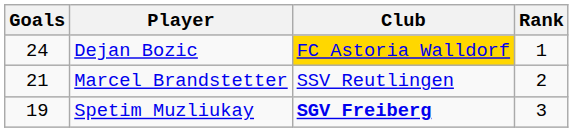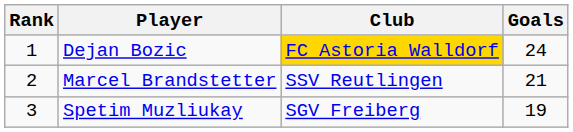 <table class="wikitable" style="text-align:center">
 <tr>
-<th>Goals</th>
+<th>Rank</th>
 <th>Player</th>
 <th>Club</th>
-<th>Rank</th>
+<th>Goals</th>
 </tr>
 <tr>
-<td>24</td>
+<td>1</td>
 <td align="left"> <a href='#'>Dejan Bozic</a></td>
 <td align="left" style="background: gold;"><a href='#'>FC Astoria Walldorf</a></td>
-<td>1</td>
+<td>24</td>
 </tr>
 <tr>
-<td>21</td>
+<td>2</td>
 <td align="left"> <a href='#'>Marcel Brandstetter</a></td>
 <td align="left"><a href='#'>SSV Reutlingen</a></td>
-<td>2</td>
+<td>21</td>
 </tr>
 <tr>
+<td>3</td>
+<td align="left"> <a href='#'>Spetim Muzliukay</a></td>
+<td align="left"><a href='#'>SGV Freiberg</a></td>
 <td>19</td>
-<td align="left"> <a href='#'>Spetim Muzliukay</a></td>
-<td align="left"><strong><a href='#'>SGV Freiberg</a></strong></td>
-<td>3</td>
 </tr>
 </table>
